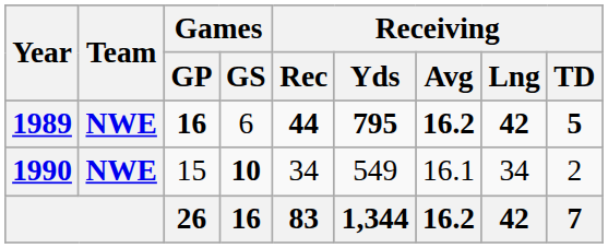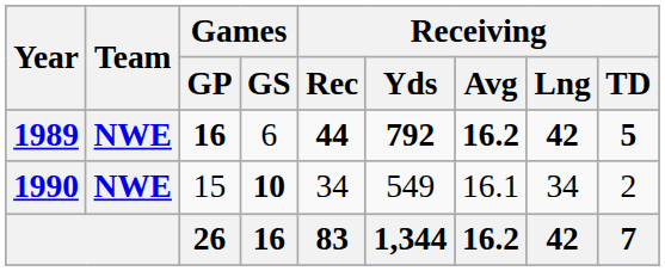 <table class="wikitable" style="text-align:center">
 <tr>
 <th rowspan="2">Year</th>
 <th rowspan="2">Team</th>
 <th colspan="2">Games</th>
 <th colspan="5">Receiving</th>
 </tr>
 <tr>
 <th>GP</th>
 <th>GS</th>
 <th>Rec</th>
 <th>Yds</th>
 <th>Avg</th>
 <th>Lng</th>
 <th>TD</th>
 </tr>
 <tr>
 <th><a href='#'>1989</a></th>
 <th><a href='#'>NWE</a></th>
 <td><strong>16</strong></td>
 <td>6</td>
 <td><strong>44</strong></td>
-<td><strong>795</strong></td>
+<td><strong>792</strong></td>
 <td><strong>16.2</strong></td>
 <td><strong>42</strong></td>
 <td><strong>5</strong></td>
 </tr>
 <tr>
 <th><a href='#'>1990</a></th>
 <th><a href='#'>NWE</a></th>
 <td>15</td>
 <td><strong>10</strong></td>
 <td>34</td>
 <td>549</td>
 <td>16.1</td>
 <td>34</td>
 <td>2</td>
 </tr>
 <tr>
 <th colspan="2"></th>
 <th>26</th>
 <th>16</th>
 <th>83</th>
 <th>1,344</th>
 <th>16.2</th>
 <th>42</th>
 <th>7</th>
 </tr>
 </table>
